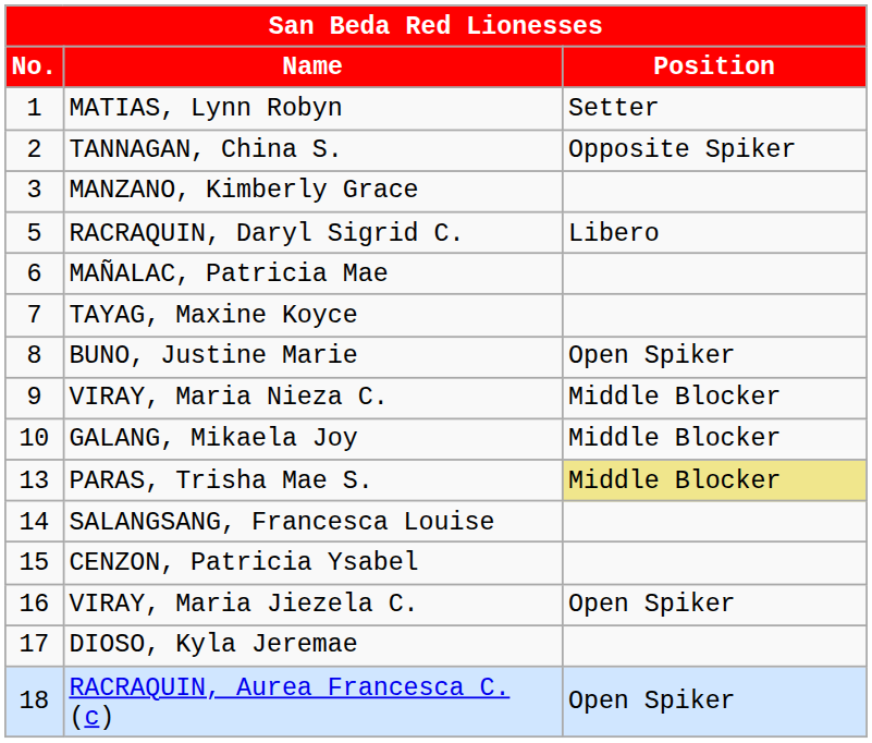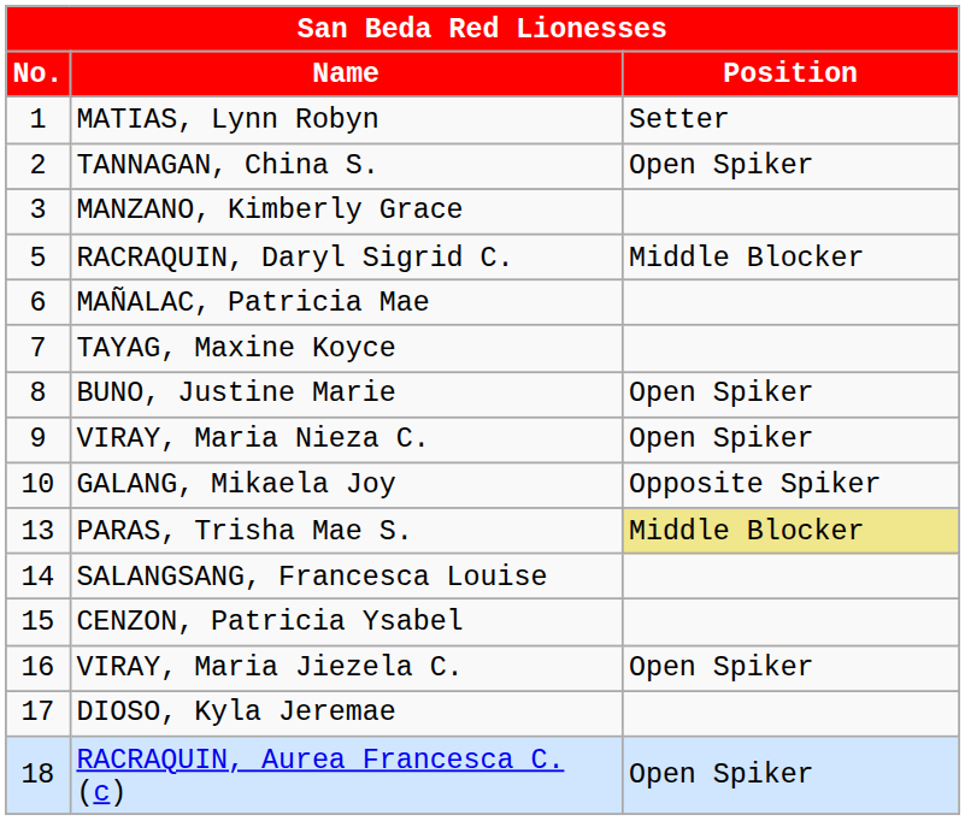 <table class="wikitable">
 <tr>
 <td colspan="3" style= "background:red; color:white; text-align: center"><strong>San Beda Red Lionesses</strong></td>
 </tr>
 <tr>
 <th width=10px style="background: red; color: white">No.</th>
 <th width=250px style="background: red; color: white">Name</th>
 <th width=150px style="background: red; color: white">Position</th>
 </tr>
 <tr>
 <td align=center>1</td>
 <td>MATIAS, Lynn Robyn</td>
 <td>Setter</td>
 </tr>
 <tr>
 <td align=center>2</td>
 <td>TANNAGAN, China S.</td>
-<td>Opposite Spiker</td>
+<td>Open Spiker</td>
 </tr>
 <tr>
 <td align=center>3</td>
 <td>MANZANO, Kimberly Grace</td>
 <td></td>
 </tr>
 <tr>
 <td align=center>5</td>
 <td>RACRAQUIN, Daryl Sigrid C.</td>
-<td>Libero</td>
+<td>Middle Blocker</td>
 </tr>
 <tr>
 <td align=center>6</td>
 <td>MAÑALAC, Patricia Mae</td>
 <td></td>
 </tr>
 <tr>
 <td align=center>7</td>
 <td>TAYAG, Maxine Koyce</td>
 <td></td>
 </tr>
 <tr>
 <td align=center>8</td>
 <td>BUNO, Justine Marie</td>
 <td>Open Spiker</td>
 </tr>
 <tr>
 <td align=center>9</td>
 <td>VIRAY, Maria Nieza C.</td>
-<td>Middle Blocker</td>
+<td>Open Spiker</td>
 </tr>
 <tr>
 <td align=center>10</td>
 <td>GALANG, Mikaela Joy</td>
-<td>Middle Blocker</td>
+<td>Opposite Spiker</td>
 </tr>
 <tr>
 <td align=center>13</td>
 <td>PARAS, Trisha Mae S.</td>
 <td style="background: khaki;">Middle Blocker</td>
 </tr>
 <tr>
 <td align=center>14</td>
 <td>SALANGSANG, Francesca Louise</td>
 <td></td>
 </tr>
 <tr>
 <td align=center>15</td>
 <td>CENZON, Patricia Ysabel</td>
 <td></td>
 </tr>
 <tr>
 <td align=center>16</td>
 <td>VIRAY, Maria Jiezela C.</td>
 <td>Open Spiker</td>
 </tr>
 <tr>
 <td align=center>17</td>
 <td>DIOSO, Kyla Jeremae</td>
 <td></td>
 </tr>
 <tr style="background: #D0E6FF">
 <td align=center>18</td>
 <td><a href='#'>RACRAQUIN, Aurea Francesca C.</a> (<a href='#'>c</a>)</td>
 <td>Open Spiker</td>
 </tr>
 </table>
